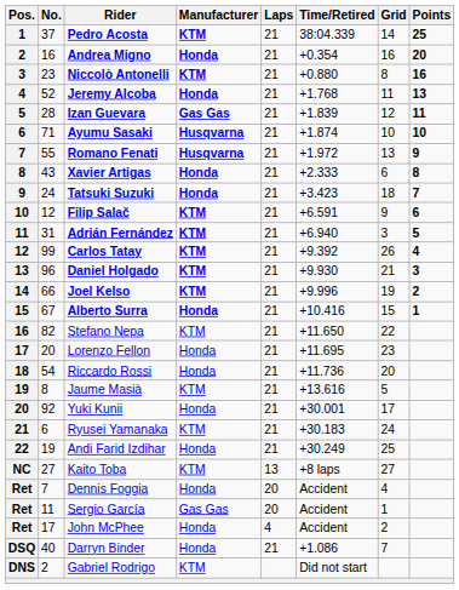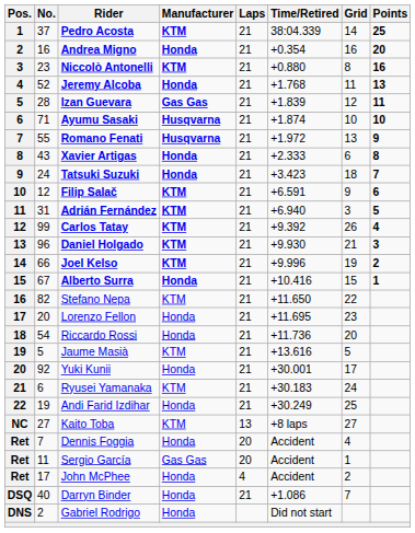 <table class="wikitable" style="font-size: 85%;">
 <tr>
 <th>Pos.</th>
 <th>No.</th>
 <th>Rider</th>
 <th>Manufacturer</th>
 <th>Laps</th>
 <th>Time/Retired</th>
 <th>Grid</th>
 <th>Points</th>
 </tr>
 <tr>
 <th>1</th>
 <td>37</td>
 <td> <strong><a href='#'>Pedro Acosta</a></strong></td>
 <td><strong><a href='#'>KTM</a></strong></td>
 <td>21</td>
 <td>38:04.339</td>
 <td>14</td>
 <td><strong>25</strong></td>
 </tr>
 <tr>
 <th>2</th>
 <td>16</td>
 <td> <strong><a href='#'>Andrea Migno</a></strong></td>
 <td><strong><a href='#'>Honda</a></strong></td>
 <td>21</td>
 <td>+0.354</td>
 <td>16</td>
 <td><strong>20</strong></td>
 </tr>
 <tr>
 <th>3</th>
 <td>23</td>
 <td> <strong><a href='#'>Niccolò Antonelli</a></strong></td>
 <td><strong><a href='#'>KTM</a></strong></td>
 <td>21</td>
 <td>+0.880</td>
 <td>8</td>
 <td><strong>16</strong></td>
 </tr>
 <tr>
 <th>4</th>
 <td>52</td>
 <td> <strong><a href='#'>Jeremy Alcoba</a></strong></td>
 <td><strong><a href='#'>Honda</a></strong></td>
 <td>21</td>
 <td>+1.768</td>
 <td>11</td>
 <td><strong>13</strong></td>
 </tr>
 <tr>
 <th>5</th>
 <td>28</td>
 <td> <strong><a href='#'>Izan Guevara</a></strong></td>
 <td><strong><a href='#'>Gas Gas</a></strong></td>
 <td>21</td>
 <td>+1.839</td>
 <td>12</td>
 <td><strong>11</strong></td>
 </tr>
 <tr>
 <th>6</th>
 <td>71</td>
 <td> <strong><a href='#'>Ayumu Sasaki</a></strong></td>
 <td><strong><a href='#'>Husqvarna</a></strong></td>
 <td>21</td>
 <td>+1.874</td>
 <td>10</td>
 <td><strong>10</strong></td>
 </tr>
 <tr>
 <th>7</th>
 <td>55</td>
 <td> <strong><a href='#'>Romano Fenati</a></strong></td>
 <td><strong><a href='#'>Husqvarna</a></strong></td>
 <td>21</td>
 <td>+1.972</td>
 <td>13</td>
 <td><strong>9</strong></td>
 </tr>
 <tr>
 <th>8</th>
 <td>43</td>
 <td> <strong><a href='#'>Xavier Artigas</a></strong></td>
 <td><strong><a href='#'>Honda</a></strong></td>
 <td>21</td>
 <td>+2.333</td>
 <td>6</td>
 <td><strong>8</strong></td>
 </tr>
 <tr>
 <th>9</th>
 <td>24</td>
 <td> <strong><a href='#'>Tatsuki Suzuki</a></strong></td>
 <td><strong><a href='#'>Honda</a></strong></td>
 <td>21</td>
 <td>+3.423</td>
 <td>18</td>
 <td><strong>7</strong></td>
 </tr>
 <tr>
 <th>10</th>
 <td>12</td>
 <td> <strong><a href='#'>Filip Salač</a></strong></td>
 <td><strong><a href='#'>KTM</a></strong></td>
 <td>21</td>
 <td>+6.591</td>
 <td>9</td>
 <td><strong>6</strong></td>
 </tr>
 <tr>
 <th>11</th>
 <td>31</td>
 <td> <strong><a href='#'>Adrián Fernández</a></strong></td>
 <td><strong><a href='#'>KTM</a></strong></td>
 <td>21</td>
 <td>+6.940</td>
 <td>3</td>
 <td><strong>5</strong></td>
 </tr>
 <tr>
 <th>12</th>
 <td>99</td>
 <td> <strong><a href='#'>Carlos Tatay</a></strong></td>
 <td><strong><a href='#'>KTM</a></strong></td>
 <td>21</td>
 <td>+9.392</td>
 <td>26</td>
 <td><strong>4</strong></td>
 </tr>
 <tr>
 <th>13</th>
 <td>96</td>
 <td> <strong><a href='#'>Daniel Holgado</a></strong></td>
 <td><strong><a href='#'>KTM</a></strong></td>
 <td>21</td>
 <td>+9.930</td>
 <td>21</td>
 <td><strong>3</strong></td>
 </tr>
 <tr>
 <th>14</th>
 <td>66</td>
 <td> <strong><a href='#'>Joel Kelso</a></strong></td>
 <td><strong><a href='#'>KTM</a></strong></td>
 <td>21</td>
 <td>+9.996</td>
 <td>19</td>
 <td><strong>2</strong></td>
 </tr>
 <tr>
 <th>15</th>
 <td>67</td>
 <td> <strong><a href='#'>Alberto Surra</a></strong></td>
 <td><strong><a href='#'>Honda</a></strong></td>
 <td>21</td>
 <td>+10.416</td>
 <td>15</td>
 <td><strong>1</strong></td>
 </tr>
 <tr>
 <th>16</th>
 <td>82</td>
 <td> <a href='#'>Stefano Nepa</a></td>
 <td><a href='#'>KTM</a></td>
 <td>21</td>
 <td>+11.650</td>
 <td>22</td>
 <td></td>
 </tr>
 <tr>
 <th>17</th>
 <td>20</td>
 <td> <a href='#'>Lorenzo Fellon</a></td>
 <td><a href='#'>Honda</a></td>
 <td>21</td>
 <td>+11.695</td>
 <td>23</td>
 <td></td>
 </tr>
 <tr>
 <th>18</th>
 <td>54</td>
 <td> <a href='#'>Riccardo Rossi</a></td>
 <td><a href='#'>Honda</a></td>
 <td>21</td>
 <td>+11.736</td>
 <td>20</td>
 <td></td>
 </tr>
 <tr>
 <th>19</th>
-<td>8</td>
+<td>5</td>
 <td> <a href='#'>Jaume Masià</a></td>
 <td><a href='#'>KTM</a></td>
 <td>21</td>
 <td>+13.616</td>
 <td>5</td>
 <td></td>
 </tr>
 <tr>
 <th>20</th>
 <td>92</td>
 <td> <a href='#'>Yuki Kunii</a></td>
 <td><a href='#'>Honda</a></td>
 <td>21</td>
 <td>+30.001</td>
 <td>17</td>
 <td></td>
 </tr>
 <tr>
 <th>21</th>
 <td>6</td>
 <td> <a href='#'>Ryusei Yamanaka</a></td>
 <td><a href='#'>KTM</a></td>
 <td>21</td>
 <td>+30.183</td>
 <td>24</td>
 <td></td>
 </tr>
 <tr>
 <th>22</th>
 <td>19</td>
 <td> <a href='#'>Andi Farid Izdihar</a></td>
 <td><a href='#'>Honda</a></td>
 <td>21</td>
 <td>+30.249</td>
 <td>25</td>
 <td></td>
 </tr>
 <tr>
 <th>NC</th>
 <td>27</td>
 <td> <a href='#'>Kaito Toba</a></td>
 <td><a href='#'>KTM</a></td>
 <td>13</td>
 <td>+8 laps</td>
 <td>27</td>
 <td></td>
 </tr>
 <tr>
 <th>Ret</th>
 <td>7</td>
 <td> <a href='#'>Dennis Foggia</a></td>
 <td><a href='#'>Honda</a></td>
 <td>20</td>
 <td>Accident</td>
 <td>4</td>
 <td></td>
 </tr>
 <tr>
 <th>Ret</th>
 <td>11</td>
 <td> <a href='#'>Sergio García</a></td>
 <td><a href='#'>Gas Gas</a></td>
 <td>20</td>
 <td>Accident</td>
 <td>1</td>
 <td></td>
 </tr>
 <tr>
 <th>Ret</th>
 <td>17</td>
 <td> <a href='#'>John McPhee</a></td>
 <td><a href='#'>Honda</a></td>
 <td>4</td>
 <td>Accident</td>
 <td>2</td>
 <td></td>
 </tr>
 <tr>
 <th>DSQ</th>
 <td>40</td>
 <td> <a href='#'>Darryn Binder</a></td>
 <td><a href='#'>Honda</a></td>
 <td>21</td>
 <td>+1.086</td>
 <td>7</td>
 <td></td>
 </tr>
 <tr>
 <th>DNS</th>
 <td>2</td>
 <td> <a href='#'>Gabriel Rodrigo</a></td>
-<td><a href='#'>KTM</a></td>
+<td><a href='#'>Honda</a></td>
 <td></td>
 <td>Did not start</td>
 <td></td>
 <td></td>
 </tr>
 <tr>
 <th colspan=8></th>
 </tr>
 </table>
